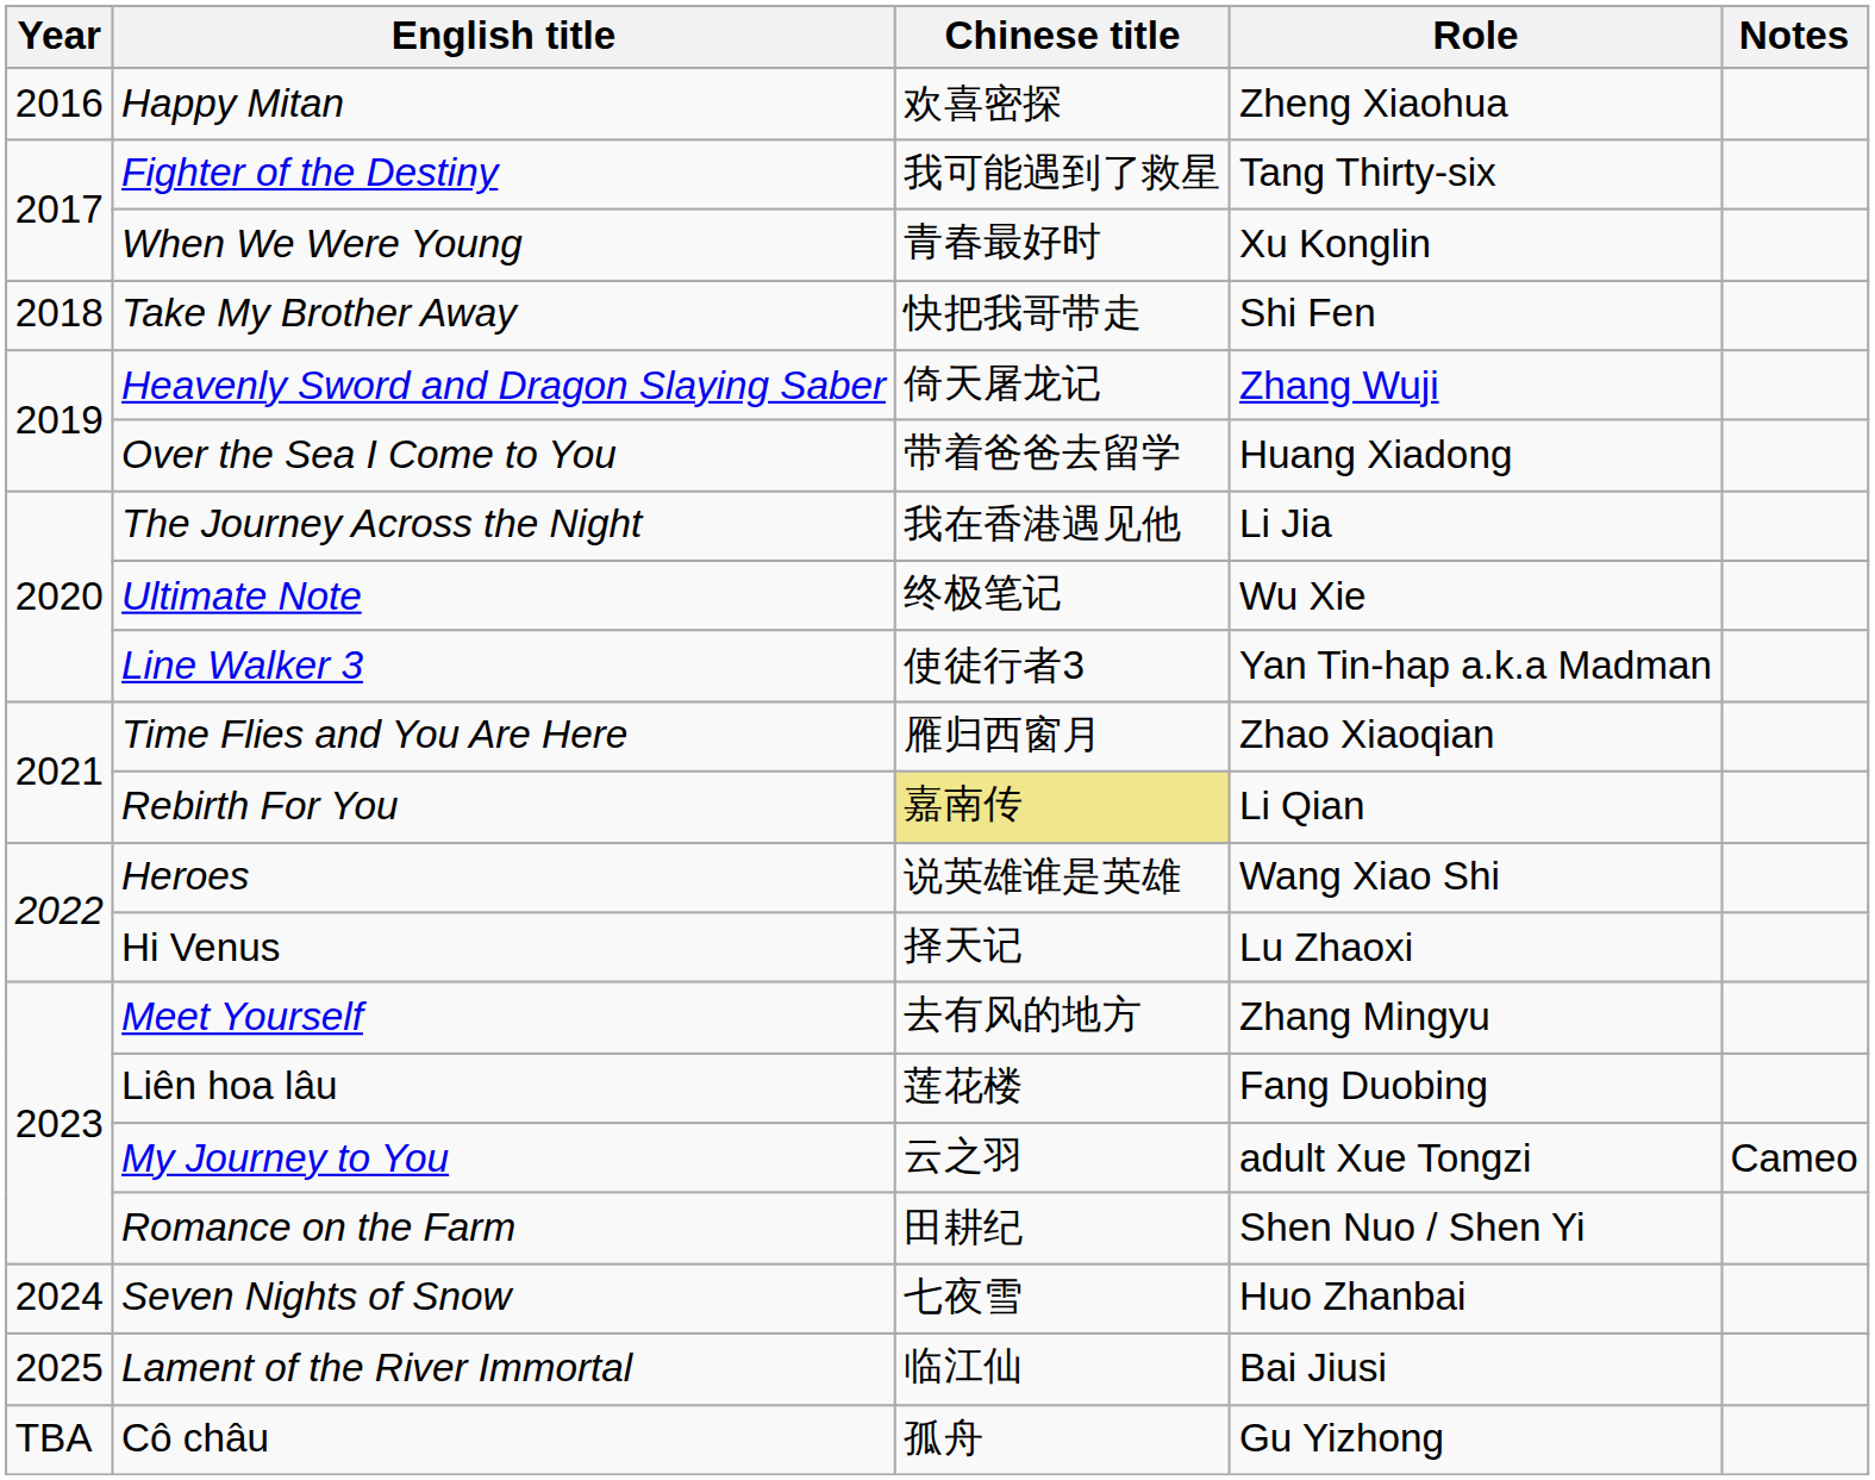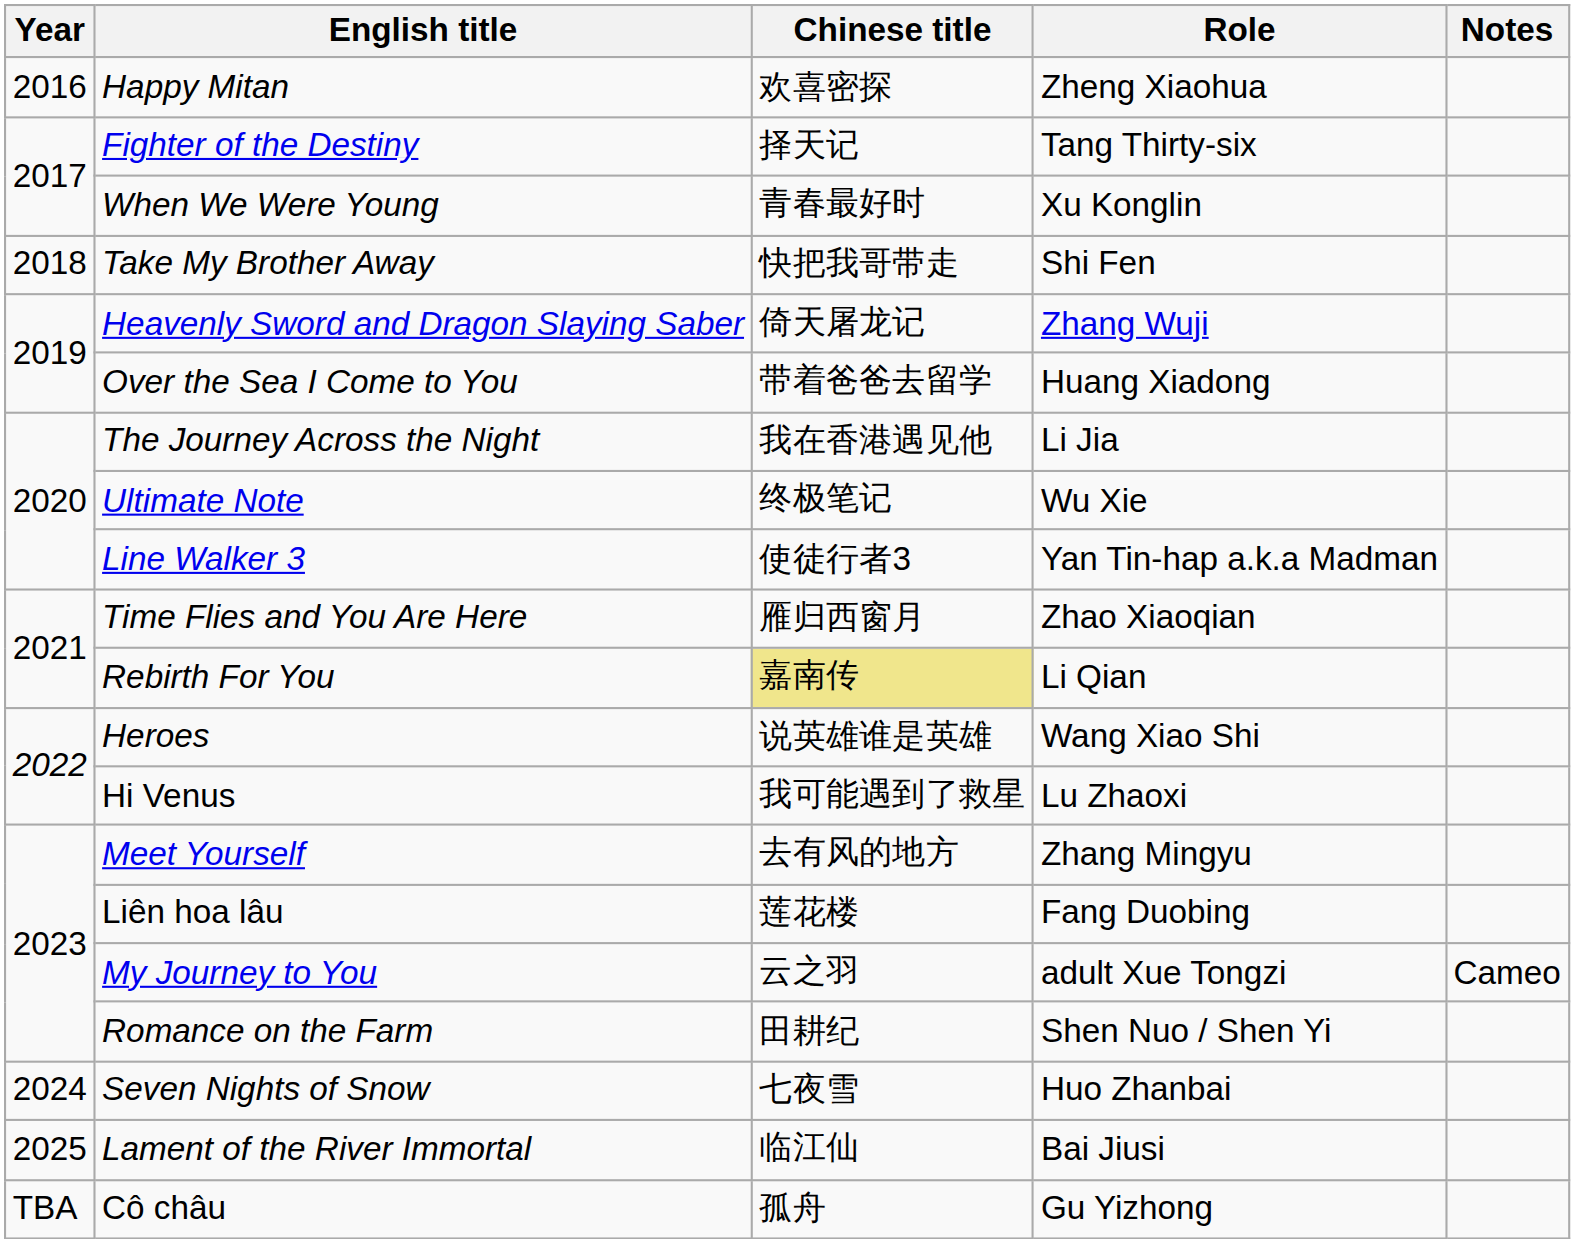 <table class="wikitable">
 <tr>
 <th>Year</th>
 <th>English title</th>
 <th>Chinese title</th>
 <th>Role</th>
 <th>Notes</th>
 </tr>
 <tr>
 <td>2016</td>
 <td><em>Happy Mitan</em></td>
 <td>欢喜密探</td>
 <td>Zheng Xiaohua</td>
 <td></td>
 </tr>
 <tr>
 <td rowspan=2>2017</td>
 <td><em><a href='#'>Fighter of the Destiny</a></em></td>
-<td>我可能遇到了救星</td>
+<td>择天记</td>
 <td>Tang Thirty-six</td>
 <td></td>
 </tr>
 <tr>
 <td><em>When We Were Young</em></td>
 <td>青春最好时</td>
 <td>Xu Konglin</td>
 <td></td>
 </tr>
 <tr>
 <td>2018</td>
 <td><em>Take My Brother Away</em></td>
 <td>快把我哥带走</td>
 <td>Shi Fen</td>
 <td></td>
 </tr>
 <tr>
 <td rowspan=2>2019</td>
 <td><em><a href='#'>Heavenly Sword and Dragon Slaying Saber</a></em></td>
 <td>倚天屠龙记</td>
 <td><a href='#'>Zhang Wuji</a></td>
 <td></td>
 </tr>
 <tr>
 <td><em>Over the Sea I Come to You</em></td>
 <td>带着爸爸去留学</td>
 <td>Huang Xiadong</td>
 <td></td>
 </tr>
 <tr>
 <td rowspan=3>2020</td>
 <td><em>The Journey Across the Night</em></td>
 <td>我在香港遇见他</td>
 <td>Li Jia</td>
 <td></td>
 </tr>
 <tr>
 <td><em><a href='#'>Ultimate Note</a></em></td>
 <td>终极笔记</td>
 <td>Wu Xie</td>
 <td></td>
 </tr>
 <tr>
 <td><em><a href='#'>Line Walker 3</a></em></td>
 <td>使徒行者3</td>
 <td>Yan Tin-hap a.k.a Madman</td>
 <td></td>
 </tr>
 <tr>
 <td rowspan="2">2021</td>
 <td><em>Time Flies and You Are Here</em></td>
 <td>雁归西窗月</td>
 <td>Zhao Xiaoqian</td>
 <td></td>
 </tr>
 <tr>
 <td><em>Rebirth For You</em></td>
 <td style="background: khaki;">嘉南传</td>
 <td>Li Qian</td>
 <td></td>
 </tr>
 <tr>
 <td rowspan="2"><em>2022</em></td>
 <td><em>Heroes</em></td>
 <td>说英雄谁是英雄</td>
 <td>Wang Xiao Shi</td>
 <td></td>
 </tr>
 <tr>
 <td>Hi Venus</td>
-<td>择天记</td>
+<td>我可能遇到了救星</td>
 <td>Lu Zhaoxi</td>
 <td></td>
 </tr>
 <tr>
 <td rowspan="4">2023</td>
 <td><em><a href='#'>Meet Yourself</a></em></td>
 <td>去有风的地方</td>
 <td>Zhang Mingyu</td>
 <td></td>
 </tr>
 <tr>
 <td>Liên hoa lâu</td>
 <td>莲花楼</td>
 <td>Fang Duobing</td>
 <td></td>
 </tr>
 <tr>
 <td><em><a href='#'>My Journey to You</a></em></td>
 <td>云之羽</td>
 <td>adult Xue Tongzi</td>
 <td>Cameo</td>
 </tr>
 <tr>
 <td><em>Romance on the Farm</em></td>
 <td>田耕纪</td>
 <td>Shen Nuo / Shen Yi</td>
 <td></td>
 </tr>
 <tr>
 <td>2024</td>
 <td><em>Seven Nights of Snow</em></td>
 <td>七夜雪</td>
 <td>Huo Zhanbai</td>
 <td></td>
 </tr>
 <tr>
 <td>2025</td>
 <td><em>Lament of the River Immortal</em></td>
 <td>临江仙</td>
 <td>Bai Jiusi</td>
 <td></td>
 </tr>
 <tr>
 <td>TBA</td>
 <td>Cô châu</td>
 <td>孤舟</td>
 <td>Gu Yizhong</td>
 <td></td>
 </tr>
 </table>
